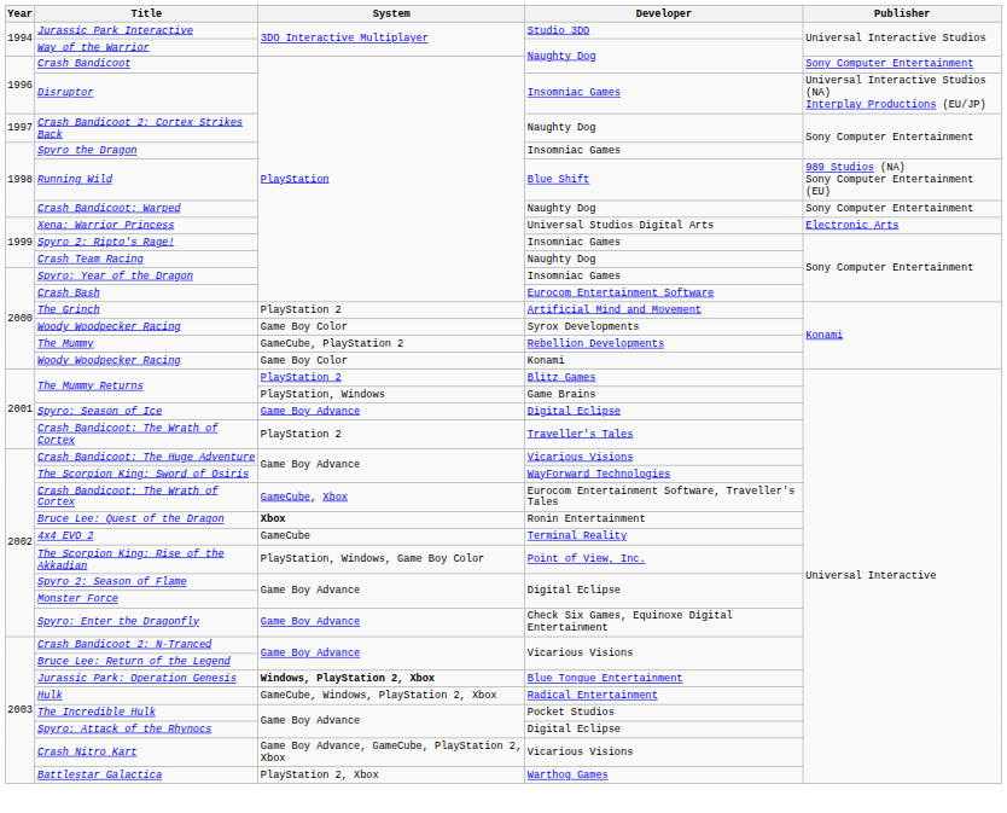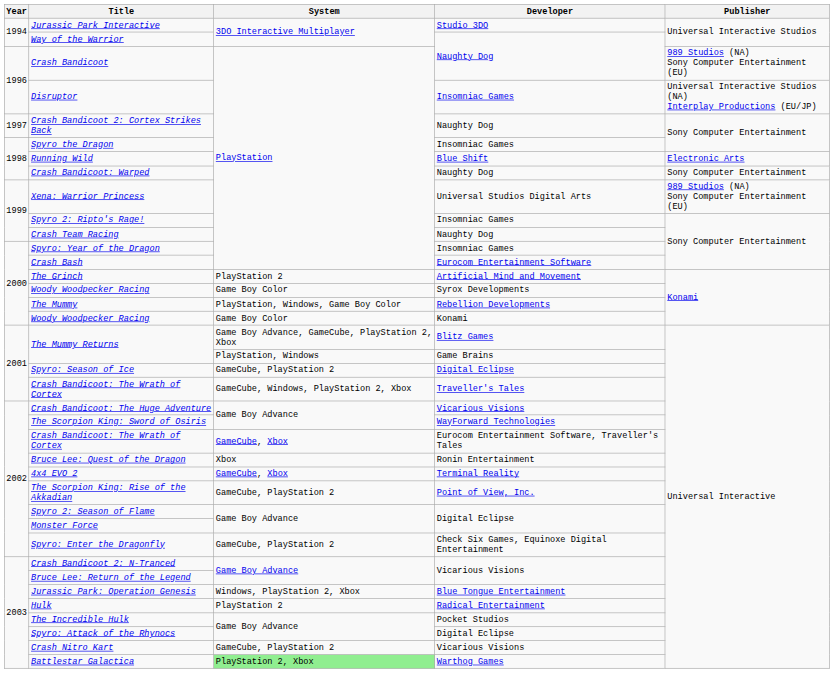 <table class="wikitable sortable">
 <tr>
 <th>Year</th>
 <th>Title</th>
 <th>System</th>
 <th>Developer</th>
 <th>Publisher</th>
 </tr>
 <tr>
 <td rowspan="2">1994</td>
 <td><em><a href='#'>Jurassic Park Interactive</a></em></td>
 <td rowspan="2"><a href='#'>3DO Interactive Multiplayer</a></td>
 <td><a href='#'>Studio 3DO</a></td>
 <td rowspan="2">Universal Interactive Studios</td>
 </tr>
 <tr>
 <td><em><a href='#'>Way of the Warrior</a></em></td>
 <td rowspan="2"><a href='#'>Naughty Dog</a></td>
 </tr>
 <tr>
 <td rowspan="2">1996</td>
 <td><em><a href='#'>Crash Bandicoot</a></em></td>
 <td rowspan="11"><a href='#'>PlayStation</a></td>
-<td><a href='#'>Sony Computer Entertainment</a></td>
+<td><a href='#'>989 Studios</a> (NA)<br>Sony Computer Entertainment (EU)</td>
 </tr>
 <tr>
 <td><em><a href='#'>Disruptor</a></em></td>
 <td><a href='#'>Insomniac Games</a></td>
 <td>Universal Interactive Studios (NA)<br><a href='#'>Interplay Productions</a> (EU/JP)</td>
 </tr>
 <tr>
 <td>1997</td>
 <td><em><a href='#'>Crash Bandicoot 2: Cortex Strikes Back</a></em></td>
 <td>Naughty Dog</td>
 <td rowspan="2">Sony Computer Entertainment</td>
 </tr>
 <tr>
 <td rowspan="3">1998</td>
 <td><em><a href='#'>Spyro the Dragon</a></em></td>
 <td>Insomniac Games</td>
 </tr>
 <tr>
 <td><em><a href='#'>Running Wild</a></em></td>
 <td><a href='#'>Blue Shift</a></td>
-<td><a href='#'>989 Studios</a> (NA)<br>Sony Computer Entertainment (EU)</td>
+<td><a href='#'>Electronic Arts</a></td>
 </tr>
 <tr>
 <td><em><a href='#'>Crash Bandicoot: Warped</a></em></td>
 <td>Naughty Dog</td>
 <td>Sony Computer Entertainment</td>
 </tr>
 <tr>
 <td rowspan="3">1999</td>
 <td><em><a href='#'>Xena: Warrior Princess</a></em></td>
 <td>Universal Studios Digital Arts</td>
-<td><a href='#'>Electronic Arts</a></td>
+<td><a href='#'>989 Studios</a> (NA)<br>Sony Computer Entertainment (EU)</td>
 </tr>
 <tr>
 <td><em><a href='#'>Spyro 2: Ripto's Rage!</a></em></td>
 <td>Insomniac Games</td>
 <td rowspan="4">Sony Computer Entertainment</td>
 </tr>
 <tr>
 <td><em><a href='#'>Crash Team Racing</a></em></td>
 <td>Naughty Dog</td>
 </tr>
 <tr>
 <td rowspan="6">2000</td>
 <td><em><a href='#'>Spyro: Year of the Dragon</a></em></td>
 <td>Insomniac Games</td>
 </tr>
 <tr>
 <td><em><a href='#'>Crash Bash</a></em></td>
 <td><a href='#'>Eurocom Entertainment Software</a></td>
 </tr>
 <tr>
 <td><em><a href='#'>The Grinch</a></em></td>
 <td>PlayStation 2</td>
 <td><a href='#'>Artificial Mind and Movement</a></td>
 <td rowspan="4"><a href='#'>Konami</a></td>
 </tr>
 <tr>
 <td><em><a href='#'>Woody Woodpecker Racing</a></em></td>
 <td>Game Boy Color</td>
 <td>Syrox Developments</td>
 </tr>
 <tr>
 <td><em><a href='#'>The Mummy</a></em></td>
-<td>GameCube, PlayStation 2</td>
+<td>PlayStation, Windows, Game Boy Color</td>
 <td><a href='#'>Rebellion Developments</a></td>
 </tr>
 <tr>
 <td><em><a href='#'>Woody Woodpecker Racing</a></em></td>
 <td>Game Boy Color</td>
 <td>Konami</td>
 </tr>
 <tr>
 <td rowspan="4">2001</td>
 <td rowspan="2"><em><a href='#'>The Mummy Returns</a></em></td>
-<td><a href='#'>PlayStation 2</a></td>
+<td>Game Boy Advance, GameCube, PlayStation 2, Xbox</td>
 <td><a href='#'>Blitz Games</a></td>
 <td rowspan="21">Universal Interactive</td>
 </tr>
 <tr>
 <td>PlayStation, Windows</td>
 <td>Game Brains</td>
 </tr>
 <tr>
 <td><em><a href='#'>Spyro: Season of Ice</a></em></td>
-<td><a href='#'>Game Boy Advance</a></td>
+<td>GameCube, PlayStation 2</td>
 <td><a href='#'>Digital Eclipse</a></td>
 </tr>
 <tr>
 <td><em><a href='#'>Crash Bandicoot: The Wrath of Cortex</a></em></td>
-<td>PlayStation 2</td>
+<td>GameCube, Windows, PlayStation 2, Xbox</td>
 <td><a href='#'>Traveller's Tales</a></td>
 </tr>
 <tr>
 <td rowspan="9">2002</td>
 <td><em><a href='#'>Crash Bandicoot: The Huge Adventure</a></em></td>
 <td rowspan="2">Game Boy Advance</td>
 <td><a href='#'>Vicarious Visions</a></td>
 </tr>
 <tr>
 <td><em><a href='#'>The Scorpion King: Sword of Osiris</a></em></td>
 <td><a href='#'>WayForward Technologies</a></td>
 </tr>
 <tr>
 <td><em><a href='#'>Crash Bandicoot: The Wrath of Cortex</a></em></td>
 <td><a href='#'>GameCube</a>, <a href='#'>Xbox</a></td>
 <td>Eurocom Entertainment Software, Traveller's Tales</td>
 </tr>
 <tr>
 <td><em><a href='#'>Bruce Lee: Quest of the Dragon</a></em></td>
-<td><strong>Xbox</strong></td>
+<td>Xbox</td>
 <td>Ronin Entertainment</td>
 </tr>
 <tr>
 <td><em><a href='#'>4x4 EVO 2</a></em></td>
-<td>GameCube</td>
+<td><a href='#'>GameCube</a>, <a href='#'>Xbox</a></td>
 <td><a href='#'>Terminal Reality</a></td>
 </tr>
 <tr>
 <td><em><a href='#'>The Scorpion King: Rise of the Akkadian</a></em></td>
-<td>PlayStation, Windows, Game Boy Color</td>
+<td>GameCube, PlayStation 2</td>
 <td><a href='#'>Point of View, Inc.</a></td>
 </tr>
 <tr>
 <td><em><a href='#'>Spyro 2: Season of Flame</a></em></td>
 <td rowspan="2">Game Boy Advance</td>
 <td rowspan="2">Digital Eclipse</td>
 </tr>
 <tr>
 <td><em><a href='#'>Monster Force</a></em></td>
 </tr>
 <tr>
 <td><em><a href='#'>Spyro: Enter the Dragonfly</a></em></td>
-<td><a href='#'>Game Boy Advance</a></td>
+<td>GameCube, PlayStation 2</td>
 <td>Check Six Games, Equinoxe Digital Entertainment</td>
 </tr>
 <tr>
 <td rowspan="8">2003</td>
 <td><em><a href='#'>Crash Bandicoot 2: N-Tranced</a></em></td>
 <td rowspan="2"><a href='#'>Game Boy Advance</a></td>
 <td rowspan="2">Vicarious Visions</td>
 </tr>
 <tr>
 <td><em><a href='#'>Bruce Lee: Return of the Legend</a></em></td>
 </tr>
 <tr>
 <td><em><a href='#'>Jurassic Park: Operation Genesis</a></em></td>
-<td><strong>Windows, PlayStation 2, Xbox</strong></td>
+<td>Windows, PlayStation 2, Xbox</td>
 <td><a href='#'>Blue Tongue Entertainment</a></td>
 </tr>
 <tr>
 <td><em><a href='#'>Hulk</a></em></td>
-<td>GameCube, Windows, PlayStation 2, Xbox</td>
+<td>PlayStation 2</td>
 <td><a href='#'>Radical Entertainment</a></td>
 </tr>
 <tr>
 <td><em><a href='#'>The Incredible Hulk</a></em></td>
 <td rowspan="2">Game Boy Advance</td>
 <td>Pocket Studios</td>
 </tr>
 <tr>
 <td><em><a href='#'>Spyro: Attack of the Rhynocs</a></em></td>
 <td>Digital Eclipse</td>
 </tr>
 <tr>
 <td><em><a href='#'>Crash Nitro Kart</a></em></td>
-<td>Game Boy Advance, GameCube, PlayStation 2, Xbox</td>
+<td>GameCube, PlayStation 2</td>
 <td>Vicarious Visions</td>
 </tr>
 <tr>
 <td><em><a href='#'>Battlestar Galactica</a></em></td>
-<td>PlayStation 2, Xbox</td>
+<td style="background: lightgreen;">PlayStation 2, Xbox</td>
 <td><a href='#'>Warthog Games</a></td>
 </tr>
 </table>
